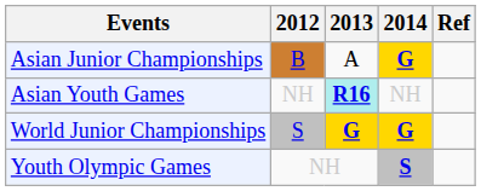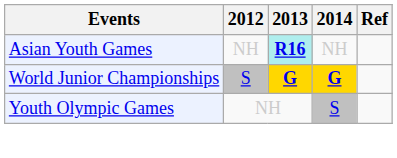 <table class="wikitable" style="font-size: 90%; text-align:center">
 <tr>
 <th>Events</th>
 <th>2012</th>
 <th>2013</th>
 <th>2014</th>
 <th>Ref</th>
-</tr>
-<tr>
-<td bgcolor="#ECF2FF"; align="left"><a href='#'>Asian Junior Championships</a></td>
-<td bgcolor=CD7F32><a href='#'>B</a></td>
-<td>A</td>
-<td bgcolor=gold><a href='#'><strong>G</strong></a></td>
-<td></td>
 </tr>
 <tr>
 <td bgcolor="#ECF2FF"; align="left"><a href='#'>Asian Youth Games</a></td>
 <td style=color:#ccc>NH</td>
 <td bgcolor=AFEEEE><strong><a href='#'>R16</a></strong></td>
 <td style=color:#ccc>NH</td>
 </tr>
 <tr>
 <td bgcolor="#ECF2FF"; align="left"><a href='#'>World Junior Championships</a></td>
 <td bgcolor=silver><a href='#'>S</a></td>
 <td bgcolor=gold><a href='#'><strong>G</strong></a></td>
 <td bgcolor=gold><a href='#'><strong>G</strong></a></td>
 <td></td>
 </tr>
 <tr>
 <td bgcolor="#ECF2FF"; align="left"><a href='#'>Youth Olympic Games</a></td>
 <td colspan="2" style=color:#ccc>NH</td>
-<td bgcolor=silver><strong><a href='#'>S</a></strong></td>
+<td bgcolor=silver><a href='#'>S</a></td>
 <td></td>
 </tr>
 </table>
